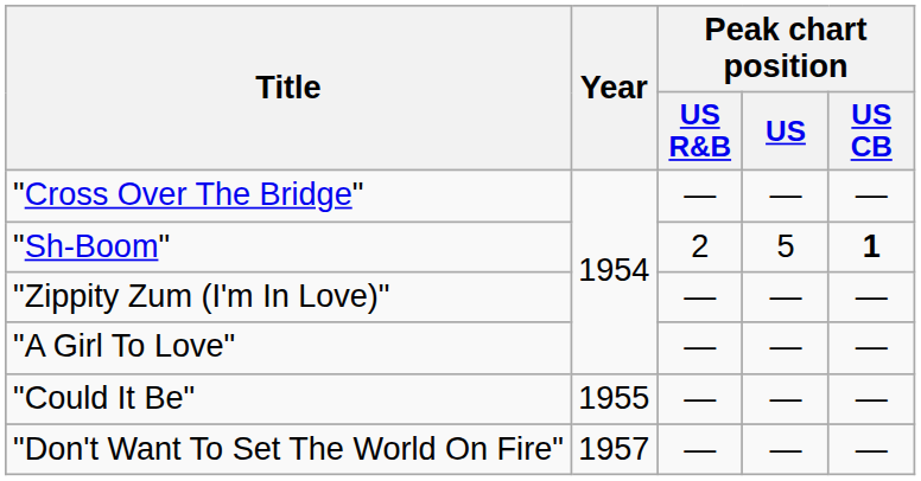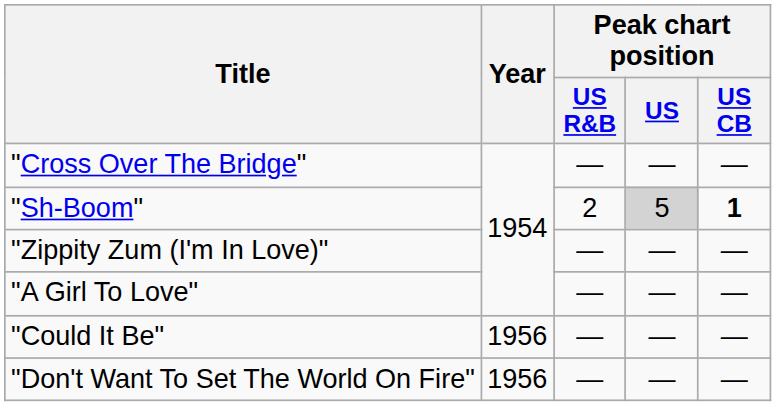 <table class="wikitable">
 <tr>
 <th rowspan="2">Title</th>
 <th rowspan="2">Year</th>
 <th colspan="3">Peak chart position</th>
 </tr>
 <tr>
 <th scope="col" style="width:2.5em;font-size:90%"><a href='#'>US R&B</a><br></th>
 <th scope="col" style="width:2.5em;font-size:90%"><a href='#'>US</a><br></th>
 <th scope="col" style="width:2.5em;font-size:90%"><a href='#'>US CB</a><br></th>
 </tr>
 <tr>
 <td>"<a href='#'>Cross Over The Bridge</a>"</td>
 <td rowspan="4">1954</td>
 <td align="center">—</td>
 <td align="center">—</td>
 <td align="center">—</td>
 </tr>
 <tr>
 <td>"<a href='#'>Sh-Boom</a>"</td>
 <td align="center">2</td>
-<td align="center">5</td>
+<td align="center" style="background: lightgrey;">5</td>
 <td align="center"><strong>1</strong></td>
 </tr>
 <tr>
 <td>"Zippity Zum (I'm In Love)"</td>
 <td align="center">—</td>
 <td align="center">—</td>
 <td align="center">—</td>
 </tr>
 <tr>
 <td>"A Girl To Love"</td>
 <td align="center">—</td>
 <td align="center">—</td>
 <td align="center">—</td>
 </tr>
 <tr>
 <td>"Could It Be"</td>
-<td>1955</td>
+<td>1956</td>
 <td align="center">—</td>
 <td align="center">—</td>
 <td align="center">—</td>
 </tr>
 <tr>
 <td>"Don't Want To Set The World On Fire"</td>
-<td>1957</td>
+<td>1956</td>
 <td align="center">—</td>
 <td align="center">—</td>
 <td align="center">—</td>
 </tr>
 </table>
